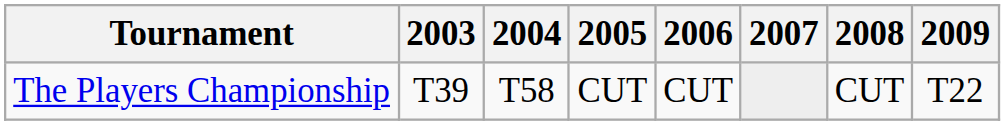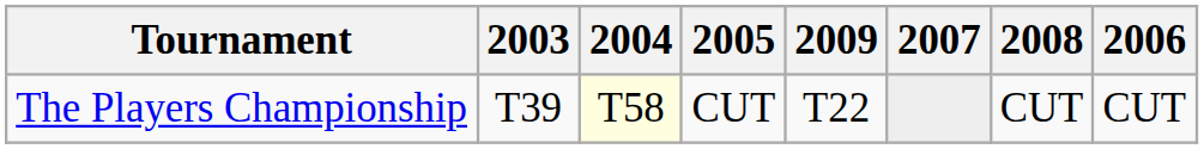 <table class="wikitable" style="font-size:95%;text-align:center;">
 <tr>
 <th>Tournament</th>
 <th>2003</th>
 <th>2004</th>
 <th>2005</th>
-<th>2006</th>
+<th>2009</th>
 <th>2007</th>
 <th>2008</th>
-<th>2009</th>
+<th>2006</th>
 </tr>
 <tr>
 <td align=left><a href='#'>The Players Championship</a></td>
 <td>T39</td>
-<td>T58</td>
+<td style="background: lightyellow;">T58</td>
+<td>CUT</td>
+<td>T22</td>
+<td style="background:#eeeeee;"></td>
 <td>CUT</td>
 <td>CUT</td>
-<td style="background:#eeeeee;"></td>
-<td>CUT</td>
-<td>T22</td>
 </tr>
 </table>
